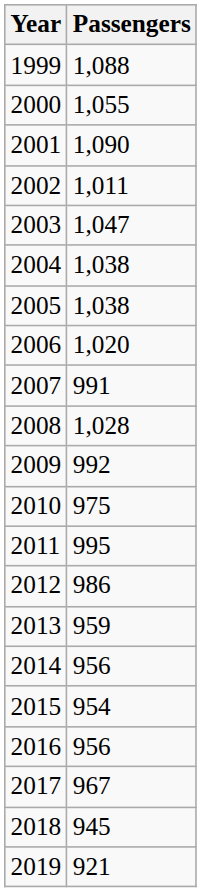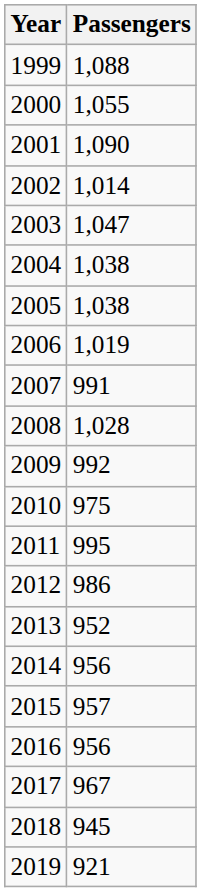 <table class="wikitable">
 <tr>
 <th>Year</th>
 <th>Passengers</th>
 </tr>
 <tr>
 <td>1999</td>
 <td>1,088</td>
 </tr>
 <tr>
 <td>2000</td>
 <td>1,055</td>
 </tr>
 <tr>
 <td>2001</td>
 <td>1,090</td>
 </tr>
 <tr>
 <td>2002</td>
-<td>1,011</td>
+<td>1,014</td>
 </tr>
 <tr>
 <td>2003</td>
 <td>1,047</td>
 </tr>
 <tr>
 <td>2004</td>
 <td>1,038</td>
 </tr>
 <tr>
 <td>2005</td>
 <td>1,038</td>
 </tr>
 <tr>
 <td>2006</td>
-<td>1,020</td>
+<td>1,019</td>
 </tr>
 <tr>
 <td>2007</td>
 <td>991</td>
 </tr>
 <tr>
 <td>2008</td>
 <td>1,028</td>
 </tr>
 <tr>
 <td>2009</td>
 <td>992</td>
 </tr>
 <tr>
 <td>2010</td>
 <td>975</td>
 </tr>
 <tr>
 <td>2011</td>
 <td>995</td>
 </tr>
 <tr>
 <td>2012</td>
 <td>986</td>
 </tr>
 <tr>
 <td>2013</td>
-<td>959</td>
+<td>952</td>
 </tr>
 <tr>
 <td>2014</td>
 <td>956</td>
 </tr>
 <tr>
 <td>2015</td>
-<td>954</td>
+<td>957</td>
 </tr>
 <tr>
 <td>2016</td>
 <td>956</td>
 </tr>
 <tr>
 <td>2017</td>
 <td>967</td>
 </tr>
 <tr>
 <td>2018</td>
 <td>945</td>
 </tr>
 <tr>
 <td>2019</td>
 <td>921</td>
 </tr>
 </table>
